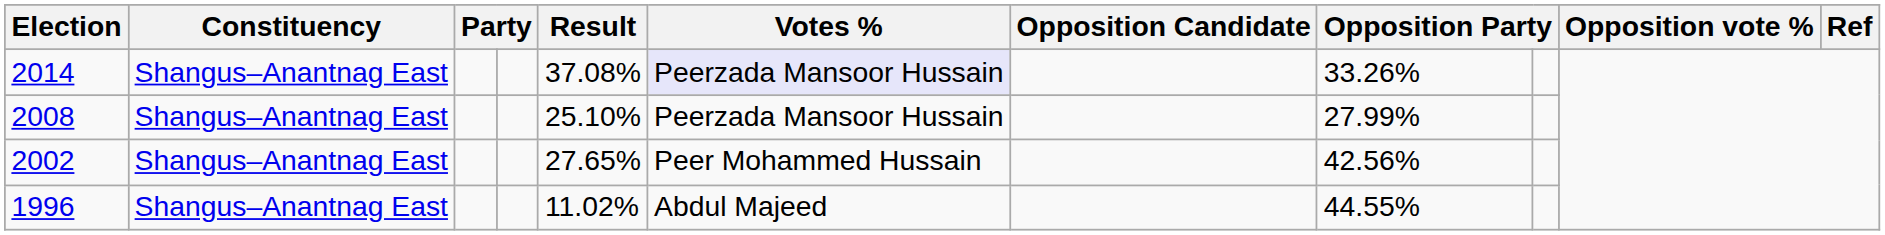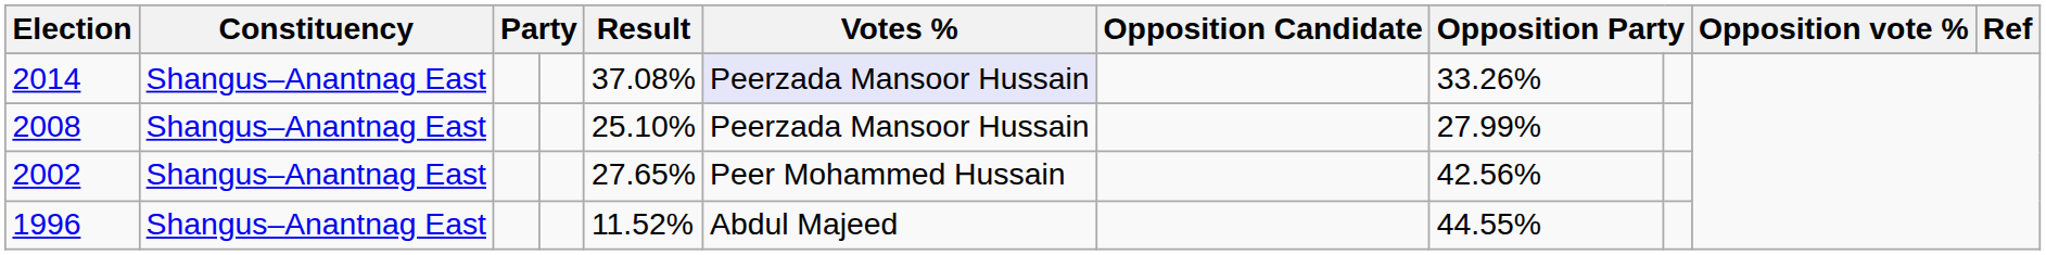 <table class="wikitable sortable">
 <tr>
 <th>Election</th>
 <th>Constituency</th>
 <th colspan="2">Party</th>
 <th>Result</th>
 <th>Votes %</th>
 <th>Opposition Candidate</th>
 <th colspan="2">Opposition Party</th>
 <th>Opposition vote %</th>
 <th>Ref</th>
 </tr>
 <tr>
 <td><a href='#'>2014</a></td>
 <td><a href='#'>Shangus–Anantnag East</a></td>
 <td></td>
 <td></td>
 <td>37.08%</td>
 <td style="background: lavender;">Peerzada Mansoor Hussain</td>
 <td></td>
 <td>33.26%</td>
 <td></td>
 </tr>
 <tr>
 <td><a href='#'>2008</a></td>
 <td><a href='#'>Shangus–Anantnag East</a></td>
 <td></td>
 <td></td>
 <td>25.10%</td>
 <td>Peerzada Mansoor Hussain</td>
 <td></td>
 <td>27.99%</td>
 <td></td>
 </tr>
 <tr>
 <td><a href='#'>2002</a></td>
 <td><a href='#'>Shangus–Anantnag East</a></td>
 <td></td>
 <td></td>
 <td>27.65%</td>
 <td>Peer Mohammed Hussain</td>
 <td></td>
 <td>42.56%</td>
 <td></td>
 </tr>
 <tr>
 <td><a href='#'>1996</a></td>
 <td><a href='#'>Shangus–Anantnag East</a></td>
 <td></td>
 <td></td>
-<td>11.02%</td>
+<td>11.52%</td>
 <td>Abdul Majeed</td>
 <td></td>
 <td>44.55%</td>
 <td></td>
 </tr>
 </table>
